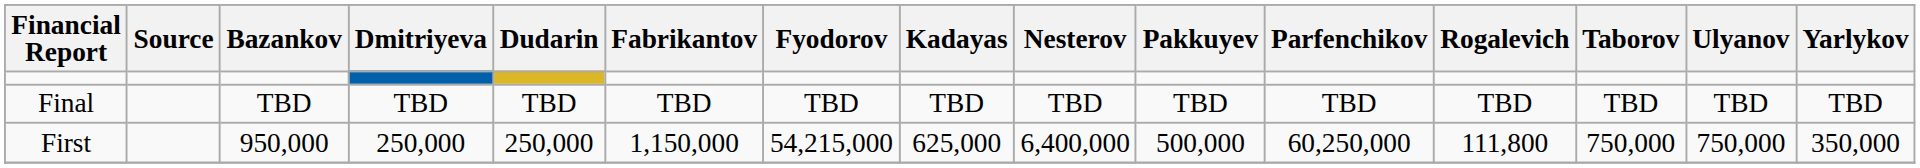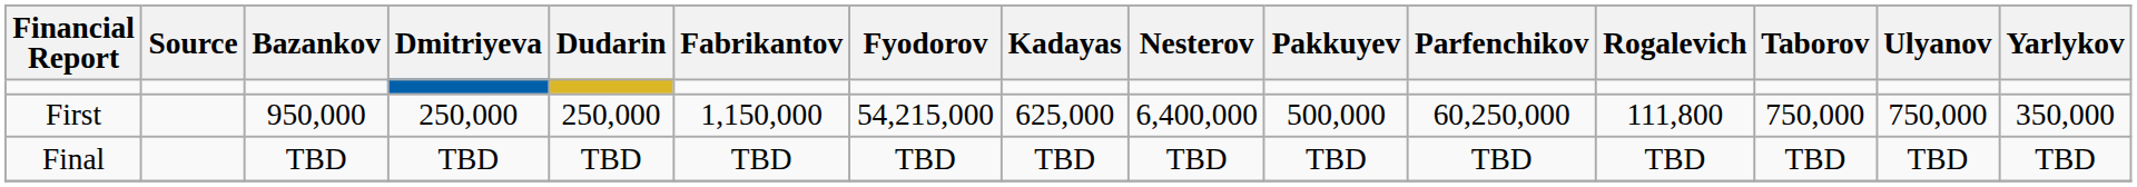 <table class="wikitable" style="text-align:center; font-size:90%; line-height:14px">
 <tr>
 <th>Financial Report</th>
 <th>Source</th>
 <th>Bazankov</th>
 <th>Dmitriyeva</th>
 <th>Dudarin</th>
 <th>Fabrikantov</th>
 <th>Fyodorov</th>
 <th>Kadayas</th>
 <th>Nesterov</th>
 <th>Pakkuyev</th>
 <th>Parfenchikov</th>
 <th>Rogalevich</th>
 <th>Taborov</th>
 <th>Ulyanov</th>
 <th>Yarlykov</th>
 </tr>
 <tr>
 <td></td>
 <td></td>
 <td bgcolor=></td>
 <td bgcolor=#0060AA></td>
 <td bgcolor=#DBB726></td>
 <td bgcolor=></td>
 <td bgcolor=></td>
 <td bgcolor=></td>
 <td bgcolor=></td>
 <td bgcolor=></td>
 <td bgcolor=></td>
 <td bgcolor=></td>
 <td bgcolor=></td>
 <td bgcolor=></td>
 <td bgcolor=></td>
 </tr>
-<tr>
-<td>Final</td>
-<td></td>
-<td>TBD</td>
-<td>TBD</td>
-<td>TBD</td>
-<td>TBD</td>
-<td>TBD</td>
-<td>TBD</td>
-<td>TBD</td>
-<td>TBD</td>
-<td>TBD</td>
-<td>TBD</td>
-<td>TBD</td>
-<td>TBD</td>
-<td>TBD</td>
-</tr>
 <tr align=center>
 <td>First</td>
 <td></td>
 <td>950,000</td>
 <td>250,000</td>
 <td>250,000</td>
 <td>1,150,000</td>
 <td>54,215,000</td>
 <td>625,000</td>
 <td>6,400,000</td>
 <td>500,000</td>
 <td>60,250,000</td>
 <td>111,800</td>
 <td>750,000</td>
 <td>750,000</td>
 <td>350,000</td>
 </tr>
 <tr>
+<td>Final</td>
+<td></td>
+<td>TBD</td>
+<td>TBD</td>
+<td>TBD</td>
+<td>TBD</td>
+<td>TBD</td>
+<td>TBD</td>
+<td>TBD</td>
+<td>TBD</td>
+<td>TBD</td>
+<td>TBD</td>
+<td>TBD</td>
+<td>TBD</td>
+<td>TBD</td>
+</tr>
+<tr>
 </tr>
 </table>
